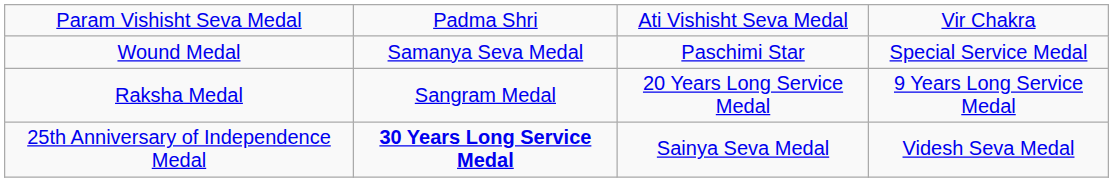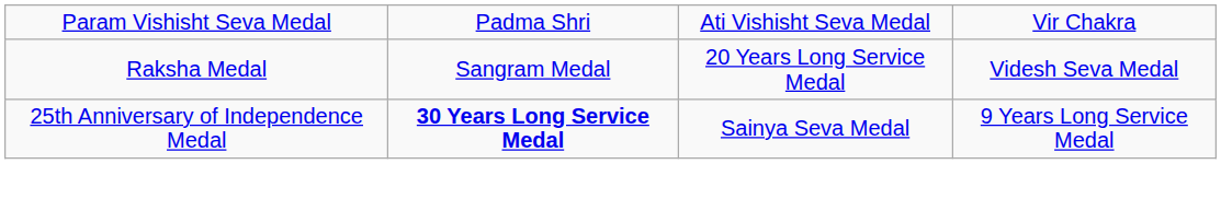 <table class="wikitable" style="margin:1em auto; text-align:center;">
 <tr>
 <td><a href='#'>Param Vishisht Seva Medal</a></td>
 <td><a href='#'>Padma Shri</a></td>
 <td><a href='#'>Ati Vishisht Seva Medal</a></td>
 <td><a href='#'>Vir Chakra</a></td>
 </tr>
 <tr>
-<td><a href='#'>Wound Medal</a></td>
-<td><a href='#'>Samanya Seva Medal</a></td>
-<td><a href='#'>Paschimi Star</a></td>
-<td><a href='#'>Special Service Medal</a></td>
-</tr>
-<tr>
 <td><a href='#'>Raksha Medal</a></td>
 <td><a href='#'>Sangram Medal</a></td>
 <td><a href='#'>20 Years Long Service Medal</a></td>
-<td><a href='#'>9 Years Long Service Medal</a></td>
+<td><a href='#'>Videsh Seva Medal</a></td>
 </tr>
 <tr>
 <td><a href='#'>25th Anniversary of Independence Medal</a></td>
 <td><strong><a href='#'>30 Years Long Service Medal</a></strong></td>
 <td><a href='#'>Sainya Seva Medal</a></td>
-<td><a href='#'>Videsh Seva Medal</a></td>
+<td><a href='#'>9 Years Long Service Medal</a></td>
 </tr>
 </table>
